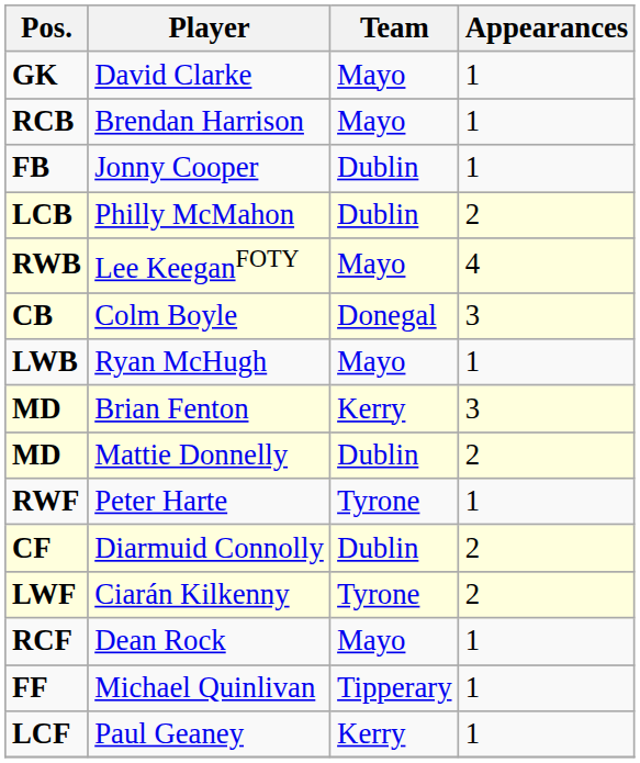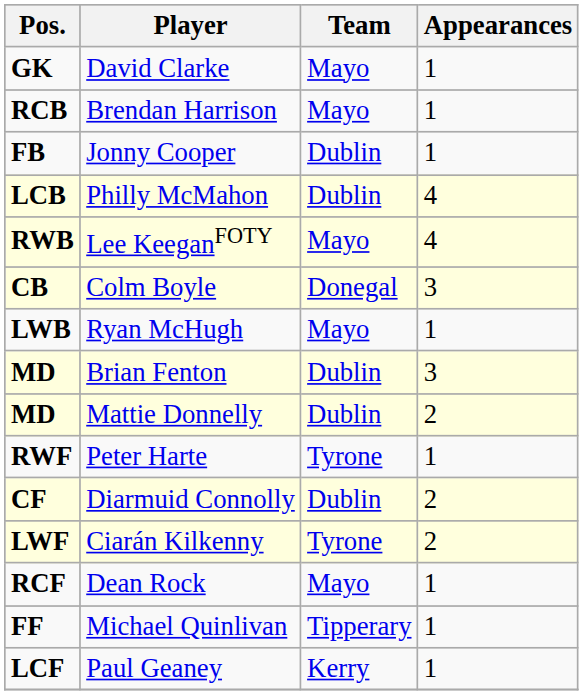 <table class="wikitable">
 <tr>
 <th>Pos.</th>
 <th>Player</th>
 <th>Team</th>
 <th>Appearances</th>
 </tr>
 <tr>
 <td><strong>GK</strong></td>
 <td> <a href='#'>David Clarke</a></td>
 <td><a href='#'>Mayo</a></td>
 <td>1</td>
 </tr>
 <tr>
 <td><strong>RCB</strong></td>
 <td> <a href='#'>Brendan Harrison</a></td>
 <td><a href='#'>Mayo</a></td>
 <td>1</td>
 </tr>
 <tr>
 <td><strong>FB</strong></td>
 <td>  <a href='#'>Jonny Cooper</a></td>
 <td><a href='#'>Dublin</a></td>
 <td>1</td>
 </tr>
 <tr |- bgcolor=#FFFFDD>
 <td><strong>LCB</strong></td>
 <td>  <a href='#'>Philly McMahon</a></td>
 <td><a href='#'>Dublin</a></td>
-<td>2</td>
+<td>4</td>
 </tr>
 <tr |- bgcolor=#FFFFDD>
 <td><strong>RWB</strong></td>
 <td> <a href='#'>Lee Keegan</a><sup>FOTY</sup></td>
 <td><a href='#'>Mayo</a></td>
 <td>4</td>
 </tr>
 <tr |- bgcolor=#FFFFDD>
 <td><strong>CB</strong></td>
 <td> <a href='#'>Colm Boyle</a></td>
 <td><a href='#'>Donegal</a></td>
 <td>3</td>
 </tr>
 <tr>
 <td><strong>LWB</strong></td>
 <td>  <a href='#'>Ryan McHugh</a></td>
 <td><a href='#'>Mayo</a></td>
 <td>1</td>
 </tr>
 <tr |- bgcolor=#FFFFDD>
 <td><strong>MD</strong></td>
 <td>  <a href='#'>Brian Fenton</a></td>
-<td><a href='#'>Kerry</a></td>
+<td><a href='#'>Dublin</a></td>
 <td>3</td>
 </tr>
 <tr |- bgcolor=#FFFFDD>
 <td><strong>MD</strong></td>
 <td> <a href='#'>Mattie Donnelly</a></td>
 <td><a href='#'>Dublin</a></td>
 <td>2</td>
 </tr>
 <tr>
 <td><strong>RWF</strong></td>
 <td> <a href='#'>Peter Harte</a></td>
 <td><a href='#'>Tyrone</a></td>
 <td>1</td>
 </tr>
 <tr |- bgcolor=#FFFFDD>
 <td><strong>CF</strong></td>
 <td> <a href='#'>Diarmuid Connolly</a></td>
 <td><a href='#'>Dublin</a></td>
 <td>2</td>
 </tr>
 <tr |- bgcolor=#FFFFDD>
 <td><strong>LWF</strong></td>
 <td> <a href='#'>Ciarán Kilkenny</a></td>
 <td><a href='#'>Tyrone</a></td>
 <td>2</td>
 </tr>
 <tr>
 <td><strong>RCF</strong></td>
 <td> <a href='#'>Dean Rock</a></td>
 <td><a href='#'>Mayo</a></td>
 <td>1</td>
 </tr>
 <tr>
 <td><strong>FF</strong></td>
 <td> <a href='#'>Michael Quinlivan</a></td>
 <td><a href='#'>Tipperary</a></td>
 <td>1</td>
 </tr>
 <tr>
 <td><strong>LCF</strong></td>
 <td> <a href='#'>Paul Geaney</a></td>
 <td><a href='#'>Kerry</a></td>
 <td>1</td>
 </tr>
 <tr bgcolor=#FFFFDD>
 </tr>
 </table>
